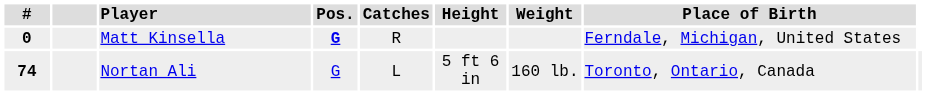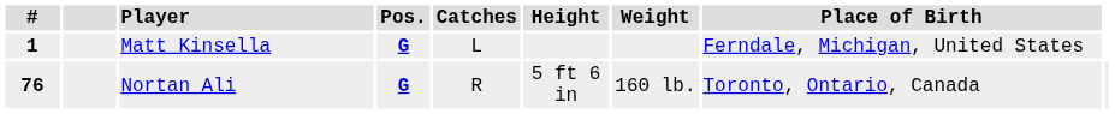 <table width=750>
 <tr>
 <th colspan=8></th>
 </tr>
 <tr bgcolor="#dddddd">
 <th width=5%>#</th>
 <th width=5%></th>
 <td align=left!!width=35%><strong>Player</strong></td>
 <th width=5%><strong>Pos.</strong></th>
 <th width=8%><strong>Catches</strong></th>
 <th width=8%><strong>Height</strong></th>
 <th width=8%><strong>Weight</strong></th>
 <th width=37%>Place of Birth</th>
 </tr>
 <tr bgcolor="#eeeeee">
-<td align=center><strong>0</strong></td>
+<td align=center><strong>1</strong></td>
 <td align=center></td>
 <td><a href='#'>Matt Kinsella</a></td>
 <td align=center><strong><a href='#'>G</a></strong></td>
-<td align=center>R</td>
+<td align=center>L</td>
 <td align=center></td>
 <td align=center></td>
 <td><a href='#'>Ferndale</a>, <a href='#'>Michigan</a>, United States</td>
 </tr>
 <tr bgcolor="#eeeeee">
-<td align=center><strong>74</strong></td>
+<td align=center><strong>76</strong></td>
 <td align=center></td>
 <td><a href='#'>Nortan Ali</a></td>
-<td align=center><a href='#'>G</a></td>
-<td align=center>L</td>
+<td align=center><strong><a href='#'>G</a></strong></td>
+<td align=center>R</td>
 <td align=center>5 ft 6 in</td>
 <td align=center>160 lb.</td>
 <td><a href='#'>Toronto</a>, <a href='#'>Ontario</a>, Canada</td>
 <td></td>
 </tr>
 </table>
